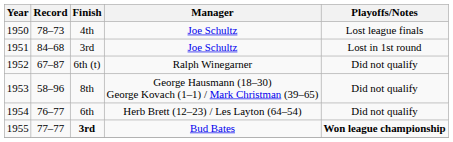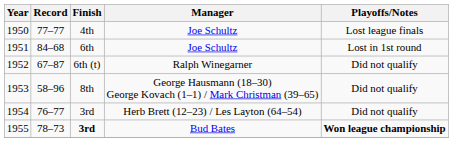 <table class="wikitable" style="text-align:center">
 <tr>
 <th>Year</th>
 <th>Record</th>
 <th>Finish</th>
 <th>Manager</th>
 <th>Playoffs/Notes</th>
 </tr>
 <tr align=center>
 <td>1950</td>
-<td>78–73</td>
+<td>77–77</td>
 <td>4th</td>
 <td><a href='#'>Joe Schultz</a></td>
 <td>Lost league finals</td>
 </tr>
 <tr align=center>
 <td>1951</td>
 <td>84–68</td>
-<td>3rd</td>
+<td>6th</td>
 <td><a href='#'>Joe Schultz</a></td>
 <td>Lost in 1st round</td>
 </tr>
 <tr align=center>
 <td>1952</td>
 <td>67–87</td>
 <td>6th (t)</td>
 <td>Ralph Winegarner</td>
 <td>Did not qualify</td>
 </tr>
 <tr align=center>
 <td>1953</td>
 <td>58–96</td>
 <td>8th</td>
 <td>George Hausmann (18–30) <br> George Kovach (1–1) / <a href='#'>Mark Christman</a> (39–65)</td>
 <td>Did not qualify</td>
 </tr>
 <tr align=center>
 <td>1954</td>
 <td>76–77</td>
-<td>6th</td>
+<td>3rd</td>
 <td>Herb Brett (12–23) / Les Layton (64–54)</td>
 <td>Did not qualify</td>
 </tr>
 <tr align=center>
 <td>1955</td>
-<td>77–77</td>
+<td>78–73</td>
 <td><strong>3rd</strong></td>
 <td><a href='#'>Bud Bates</a></td>
 <td><strong>Won league championship</strong></td>
 </tr>
 <tr align=center>
 </tr>
 </table>
